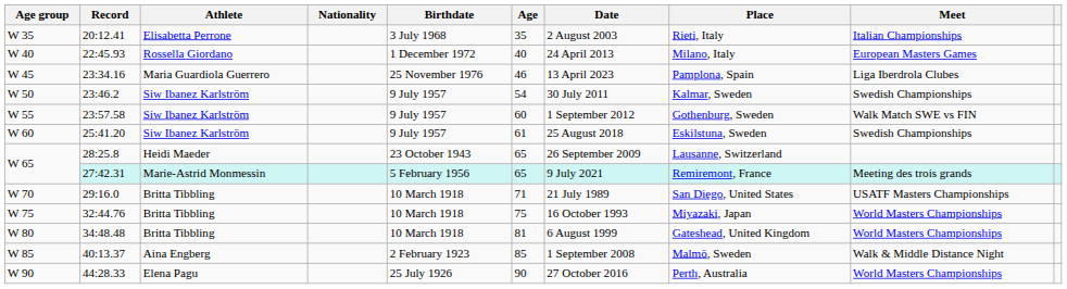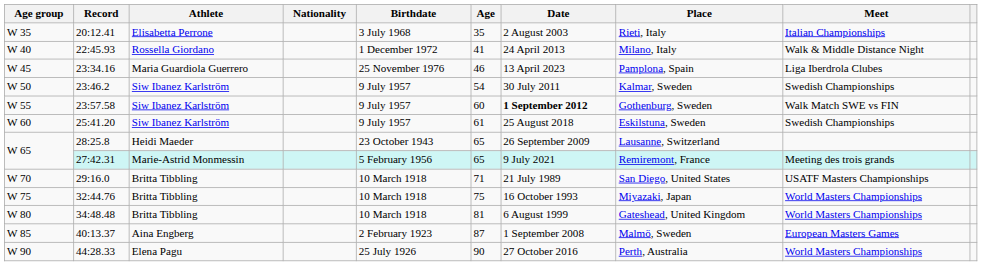 <table class="wikitable" style="font-size:90%; width: 100%;">
 <tr>
 <th>Age group</th>
 <th>Record</th>
 <th>Athlete</th>
 <th>Nationality</th>
 <th>Birthdate</th>
 <th>Age</th>
 <th>Date</th>
 <th>Place</th>
 <th>Meet</th>
 <th></th>
 </tr>
 <tr>
 <td>W 35</td>
 <td>20:12.41</td>
 <td><a href='#'>Elisabetta Perrone</a></td>
 <td></td>
 <td>3 July 1968</td>
 <td>35</td>
 <td>2 August 2003</td>
 <td><a href='#'>Rieti</a>, Italy</td>
 <td><a href='#'>Italian Championships</a></td>
 <td></td>
 </tr>
 <tr>
 <td>W 40</td>
 <td>22:45.93</td>
 <td><a href='#'>Rossella Giordano</a></td>
 <td></td>
 <td>1 December 1972</td>
-<td>40</td>
+<td>41</td>
 <td>24 April 2013</td>
 <td><a href='#'>Milano</a>, Italy</td>
-<td><a href='#'>European Masters Games</a></td>
+<td>Walk & Middle Distance Night</td>
 <td></td>
 </tr>
 <tr>
 <td>W 45</td>
 <td>23:34.16</td>
 <td>Maria Guardiola Guerrero</td>
 <td></td>
 <td>25 November 1976</td>
 <td>46</td>
 <td>13 April 2023</td>
 <td><a href='#'>Pamplona</a>, Spain</td>
 <td>Liga Iberdrola Clubes</td>
 <td></td>
 </tr>
 <tr>
 <td>W 50</td>
 <td>23:46.2 </td>
 <td><a href='#'>Siw Ibanez Karlström</a></td>
 <td></td>
 <td>9 July 1957</td>
 <td>54</td>
 <td>30 July 2011</td>
 <td><a href='#'>Kalmar</a>, Sweden</td>
 <td>Swedish Championships</td>
 <td></td>
 </tr>
 <tr>
 <td>W 55</td>
 <td>23:57.58</td>
 <td><a href='#'>Siw Ibanez Karlström</a></td>
 <td></td>
 <td>9 July 1957</td>
 <td>60</td>
-<td>1 September 2012</td>
+<td><strong>1 September 2012</strong></td>
 <td><a href='#'>Gothenburg</a>, Sweden</td>
 <td>Walk Match SWE vs FIN</td>
 <td></td>
 </tr>
 <tr>
 <td>W 60</td>
 <td>25:41.20</td>
 <td><a href='#'>Siw Ibanez Karlström</a></td>
 <td></td>
 <td>9 July 1957</td>
 <td>61</td>
 <td>25 August 2018</td>
 <td><a href='#'>Eskilstuna</a>, Sweden</td>
 <td>Swedish Championships</td>
 <td></td>
 </tr>
 <tr>
 <td rowspan=2>W 65</td>
 <td>28:25.8 </td>
 <td>Heidi Maeder</td>
 <td></td>
 <td>23 October 1943</td>
 <td>65</td>
 <td>26 September 2009</td>
 <td><a href='#'>Lausanne</a>, Switzerland</td>
 <td></td>
 <td></td>
 </tr>
 <tr style="background:#cef6f5;">
 <td>27:42.31</td>
 <td>Marie-Astrid Monmessin</td>
 <td></td>
 <td>5 February 1956</td>
 <td>65</td>
 <td>9 July 2021</td>
 <td><a href='#'>Remiremont</a>, France</td>
 <td>Meeting des trois grands</td>
 <td></td>
 </tr>
 <tr>
 <td>W 70</td>
 <td>29:16.0 </td>
 <td>Britta Tibbling</td>
 <td></td>
 <td>10 March 1918</td>
 <td>71</td>
 <td>21 July 1989</td>
 <td><a href='#'>San Diego</a>, United States</td>
 <td>USATF Masters Championships</td>
 <td></td>
 </tr>
 <tr>
 <td>W 75</td>
 <td>32:44.76</td>
 <td>Britta Tibbling</td>
 <td></td>
 <td>10 March 1918</td>
 <td>75</td>
 <td>16 October 1993</td>
 <td><a href='#'>Miyazaki</a>, Japan</td>
 <td><a href='#'>World Masters Championships</a></td>
 <td></td>
 </tr>
 <tr>
 <td>W 80</td>
 <td>34:48.48</td>
 <td>Britta Tibbling</td>
 <td></td>
 <td>10 March 1918</td>
 <td>81</td>
 <td>6 August 1999</td>
 <td><a href='#'>Gateshead</a>, United Kingdom</td>
 <td><a href='#'>World Masters Championships</a></td>
 <td></td>
 </tr>
 <tr>
 <td>W 85</td>
 <td>40:13.37</td>
 <td>Aina Engberg</td>
 <td></td>
 <td>2 February 1923</td>
-<td>85</td>
+<td>87</td>
 <td>1 September 2008</td>
 <td><a href='#'>Malmö</a>, Sweden</td>
-<td>Walk & Middle Distance Night</td>
+<td><a href='#'>European Masters Games</a></td>
 <td></td>
 </tr>
 <tr>
 <td>W 90</td>
 <td>44:28.33</td>
 <td>Elena Pagu</td>
 <td></td>
 <td>25 July 1926</td>
 <td>90</td>
 <td>27 October 2016</td>
 <td><a href='#'>Perth</a>, Australia</td>
 <td><a href='#'>World Masters Championships</a></td>
 <td></td>
 </tr>
 </table>
